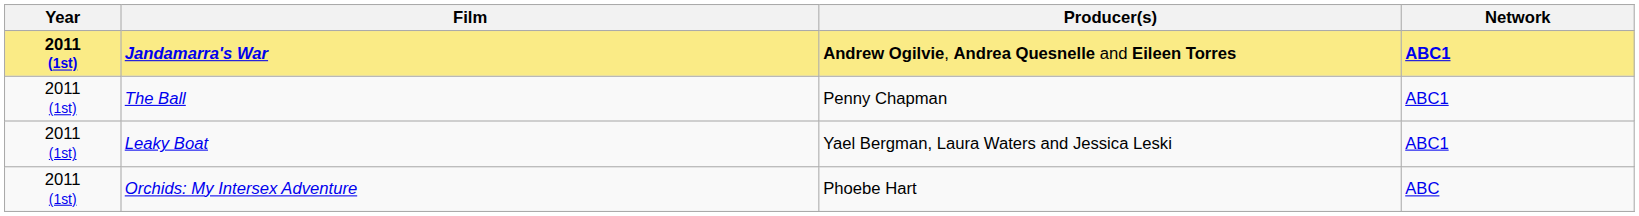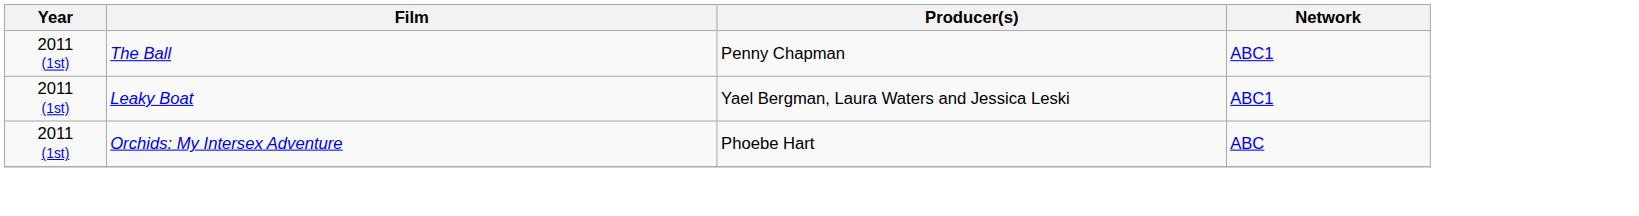 <table class="sortable wikitable">
 <tr>
 <th width="5%">Year</th>
 <th width="30%">Film</th>
 <th width="25%">Producer(s)</th>
 <th width="10%">Network</th>
-</tr>
-<tr style="background:#FAEB86">
-<td align="center"><strong>2011</strong><br><small><strong><a href='#'>(1st)</a></strong></small></td>
-<td><strong><em><a href='#'>Jandamarra's War</a></em></strong></td>
-<td><strong>Andrew Ogilvie</strong>, <strong>Andrea Quesnelle</strong> and <strong>Eileen Torres</strong></td>
-<td><strong><a href='#'>ABC1</a></strong></td>
 </tr>
 <tr>
 <td align="center">2011<br><small><a href='#'>(1st)</a></small></td>
 <td><em><a href='#'>The Ball</a></em></td>
 <td>Penny Chapman</td>
 <td><a href='#'>ABC1</a></td>
 </tr>
 <tr>
 <td align="center">2011<br><small><a href='#'>(1st)</a></small></td>
 <td><em><a href='#'>Leaky Boat</a></em></td>
 <td>Yael Bergman, Laura Waters and Jessica Leski</td>
 <td><a href='#'>ABC1</a></td>
 </tr>
 <tr>
 <td align="center">2011<br><small><a href='#'>(1st)</a></small></td>
 <td><em><a href='#'>Orchids: My Intersex Adventure</a></em></td>
 <td>Phoebe Hart</td>
 <td><a href='#'>ABC</a></td>
 </tr>
 <tr>
 </tr>
 </table>
